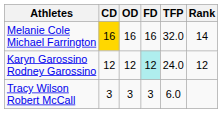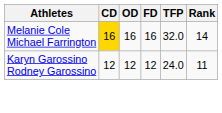 <table class="wikitable" border="1" style="font-size:90%">
 <tr>
 <th>Athletes</th>
 <th>CD</th>
 <th>OD</th>
 <th>FD</th>
 <th>TFP</th>
 <th>Rank</th>
 </tr>
 <tr align=center>
 <td align=left><a href='#'>Melanie Cole</a><br><a href='#'>Michael Farrington</a></td>
 <td style="background: gold;">16</td>
 <td>16</td>
 <td>16</td>
 <td>32.0</td>
 <td>14</td>
 </tr>
 <tr align=center>
 <td align=left><a href='#'>Karyn Garossino</a><br><a href='#'>Rodney Garossino</a></td>
 <td>12</td>
 <td>12</td>
-<td style="background: paleturquoise;">12</td>
+<td>12</td>
 <td>24.0</td>
-<td>12</td>
-</tr>
-<tr align=center>
-<td align=left><a href='#'>Tracy Wilson</a><br><a href='#'>Robert McCall</a></td>
-<td>3</td>
-<td>3</td>
-<td>3</td>
-<td>6.0</td>
-<td></td>
+<td>11</td>
 </tr>
 </table>
